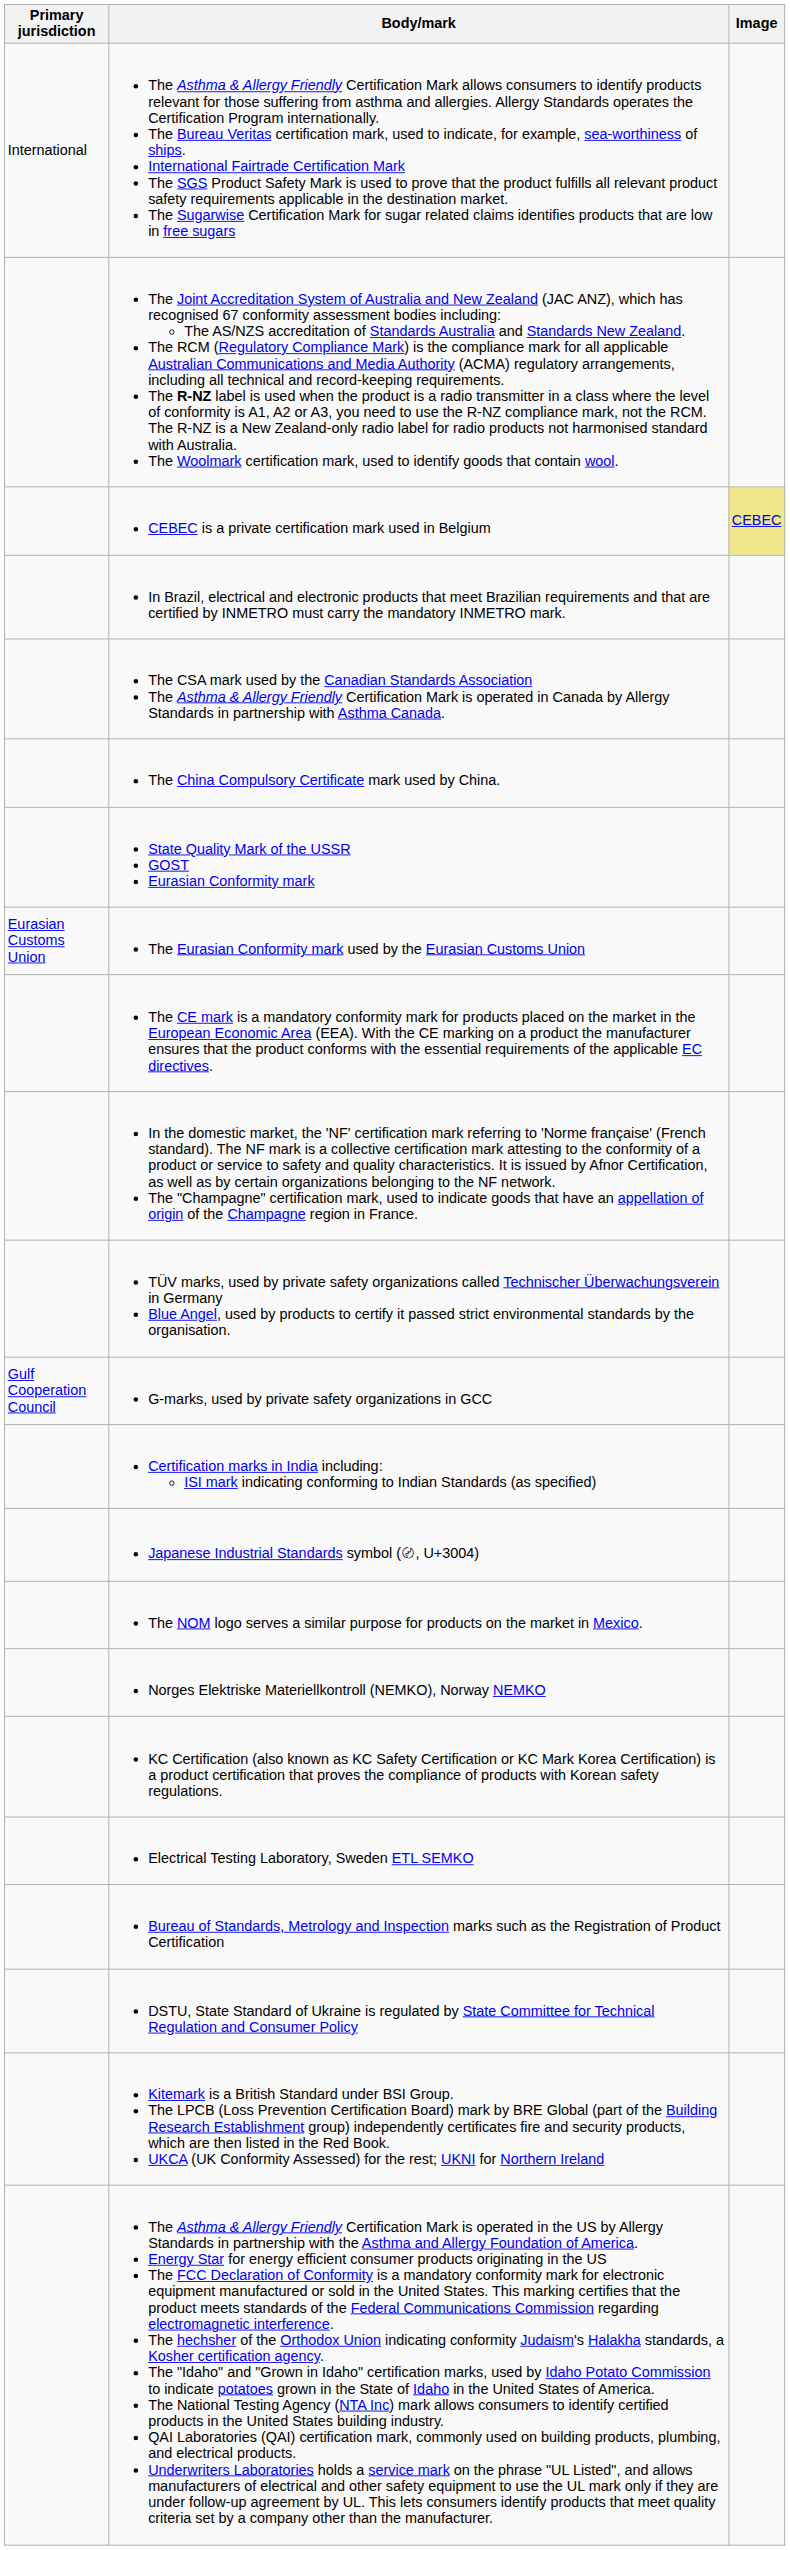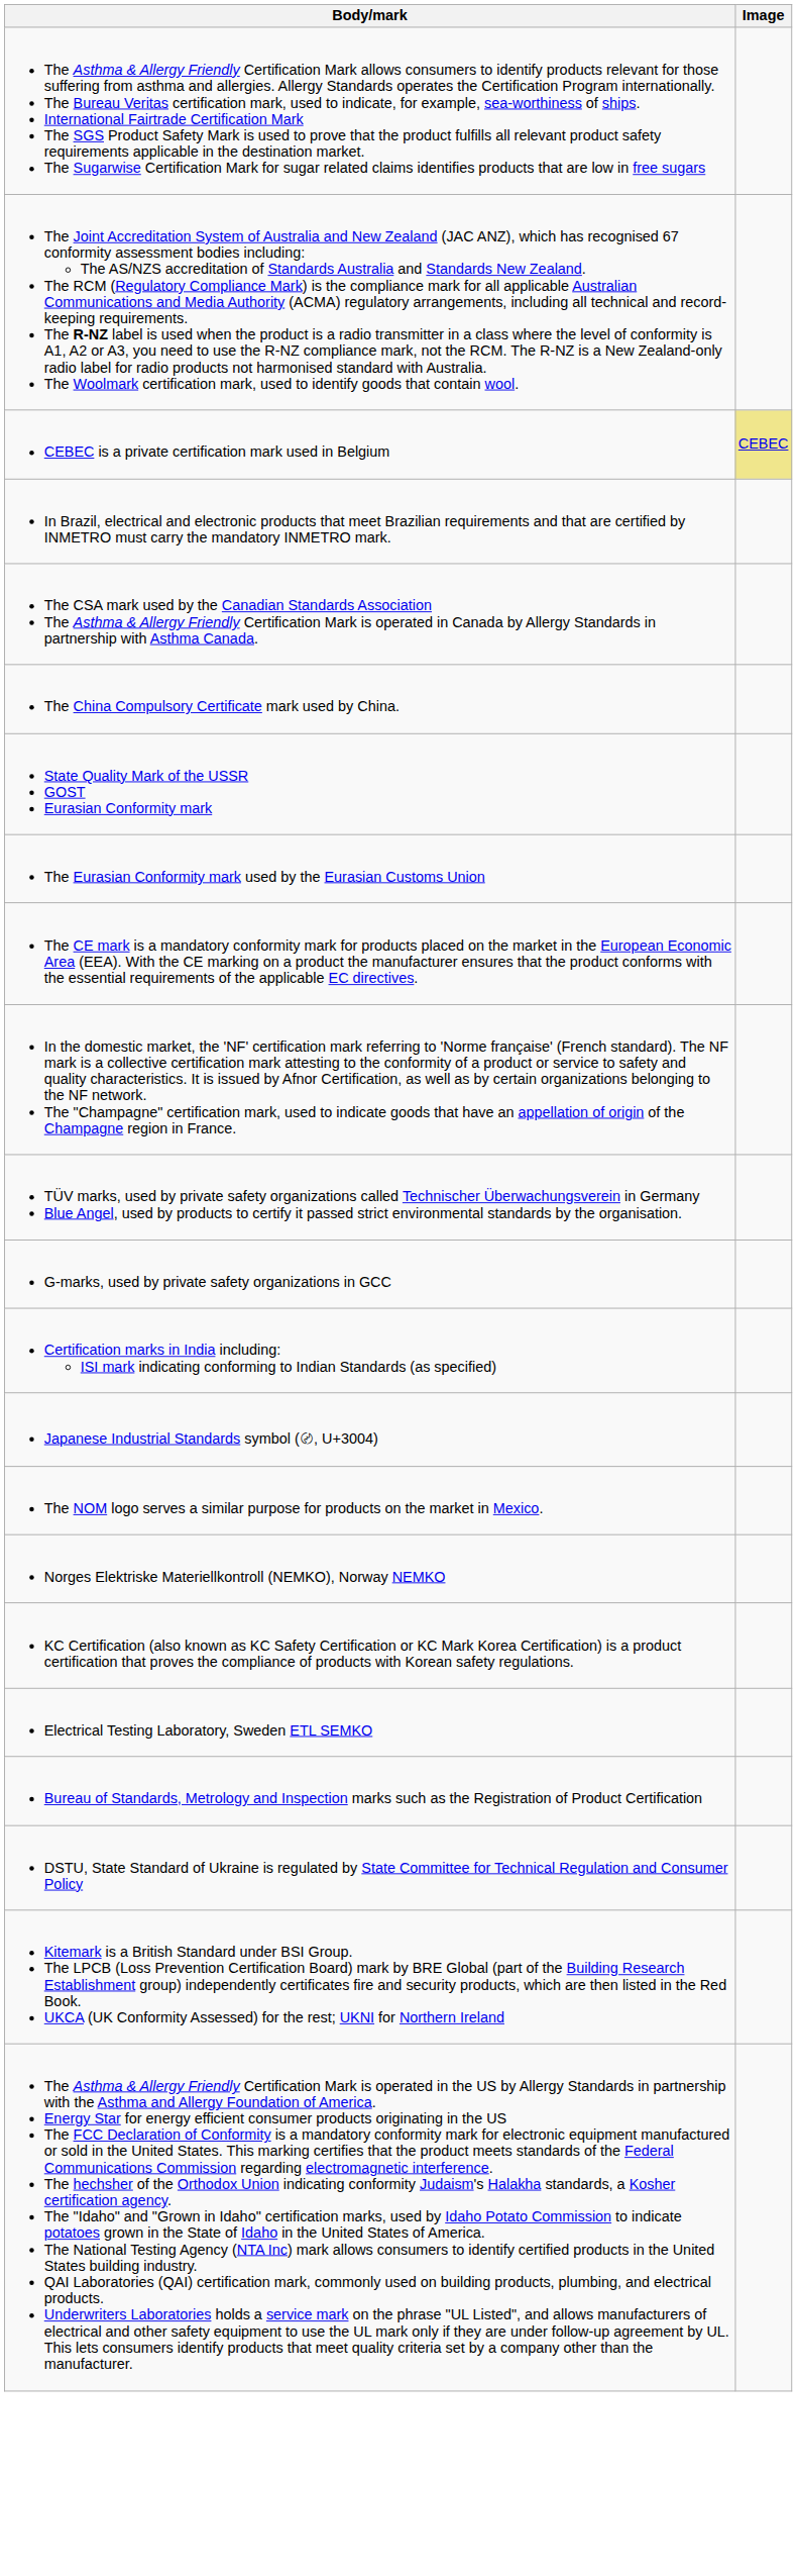 <table class="wikitable">
 <tr>
-<th>Primary jurisdiction</th>
 <th>Body/mark</th>
 <th scope="col" style="width: 10px;">Image</th>
 </tr>
 <tr>
-<td>International</td>
 <td><br><ul><li>The <em><a href='#'>Asthma & Allergy Friendly</a></em> Certification Mark allows consumers to identify products relevant for those suffering from asthma and allergies. Allergy Standards operates the Certification Program internationally.</li><li>The <a href='#'>Bureau Veritas</a> certification mark, used to indicate, for example, <a href='#'>sea-worthiness</a> of <a href='#'>ships</a>.</li><li><a href='#'>International Fairtrade Certification Mark</a></li><li>The <a href='#'>SGS</a> Product Safety Mark is used to prove that the product fulfills all relevant product safety requirements applicable in the destination market.</li><li>The <a href='#'>Sugarwise</a> Certification Mark for sugar related claims identifies products that are low in <a href='#'>free sugars</a></li></ul></td>
 <td></td>
 </tr>
 <tr>
-<td><br></td>
 <td><br><ul><li>The <a href='#'>Joint Accreditation System of Australia and New Zealand</a> (JAC ANZ), which has recognised 67 conformity assessment bodies including:<ul><li>The AS/NZS accreditation of <a href='#'>Standards Australia</a> and <a href='#'>Standards New Zealand</a>.</li></ul></li><li>The RCM (<a href='#'>Regulatory Compliance Mark</a>) is the compliance mark for all applicable <a href='#'>Australian Communications and Media Authority</a> (ACMA) regulatory arrangements, including all technical and record-keeping requirements.</li><li>The <strong>R-NZ</strong> label is used when the product is a radio transmitter in a class where the level of conformity is A1, A2 or A3, you need to use the R-NZ compliance mark, not the RCM. The R-NZ is a New Zealand-only radio label for radio products not harmonised standard with Australia.</li><li>The <a href='#'>Woolmark</a> certification mark, used to identify goods that contain <a href='#'>wool</a>.</li></ul></td>
 <td></td>
 </tr>
 <tr>
-<td></td>
 <td><br><ul><li><a href='#'>CEBEC</a> is a private certification mark used in Belgium</li></ul></td>
 <td style="background: khaki;"> <a href='#'>CEBEC</a></td>
 </tr>
 <tr>
-<td></td>
 <td><br><ul><li>In Brazil, electrical and electronic products that meet Brazilian requirements and that are certified by INMETRO must carry the mandatory INMETRO mark.</li></ul></td>
 <td></td>
 </tr>
 <tr>
-<td></td>
 <td><br><ul><li>The CSA mark used by the <a href='#'>Canadian Standards Association</a></li><li>The <em><a href='#'>Asthma & Allergy Friendly</a></em> Certification Mark is operated in Canada by Allergy Standards in partnership with <a href='#'>Asthma Canada</a>.</li></ul></td>
 <td></td>
 </tr>
 <tr>
-<td></td>
 <td><br><ul><li>The <a href='#'>China Compulsory Certificate</a> mark used by China.</li></ul></td>
 <td></td>
 </tr>
 <tr>
-<td></td>
 <td><br><ul><li><a href='#'>State Quality Mark of the USSR</a></li><li><a href='#'>GOST</a></li><li><a href='#'>Eurasian Conformity mark</a></li></ul></td>
 <td></td>
 </tr>
 <tr>
-<td><a href='#'>Eurasian Customs Union</a></td>
 <td><br><ul><li>The <a href='#'>Eurasian Conformity mark</a> used by the <a href='#'>Eurasian Customs Union</a></li></ul></td>
 <td></td>
 </tr>
 <tr>
-<td></td>
 <td><br><ul><li>The <a href='#'>CE mark</a> is a mandatory conformity mark for products placed on the market in the <a href='#'>European Economic Area</a> (EEA). With the CE marking on a product the manufacturer ensures that the product conforms with the essential requirements of the applicable <a href='#'>EC directives</a>.</li></ul></td>
 <td></td>
 </tr>
 <tr>
-<td></td>
 <td><br><ul><li>In the domestic market, the 'NF' certification mark referring to 'Norme française' (French standard). The NF mark is a collective certification mark attesting to the conformity of a product or service to safety and quality characteristics. It is issued by Afnor Certification, as well as by certain organizations belonging to the NF network.</li><li>The "Champagne" certification mark, used to indicate goods that have an <a href='#'>appellation of origin</a> of the <a href='#'>Champagne</a> region in France.</li></ul></td>
 <td></td>
 </tr>
 <tr>
-<td></td>
 <td><br><ul><li>TÜV marks, used by private safety organizations called <a href='#'>Technischer Überwachungsverein</a> in Germany</li><li><a href='#'>Blue Angel</a>, used by products to certify it passed strict environmental standards by the organisation.</li></ul></td>
 <td></td>
 </tr>
 <tr>
-<td> <a href='#'>Gulf Cooperation Council</a></td>
 <td><br><ul><li>G-marks, used by private safety organizations in GCC</li></ul></td>
 <td></td>
 </tr>
 <tr>
-<td></td>
 <td><br><ul><li><a href='#'>Certification marks in India</a> including:<ul><li><a href='#'>ISI mark</a> indicating conforming to Indian Standards (as specified)</li></ul></li></ul></td>
 <td></td>
 </tr>
 <tr>
-<td></td>
 <td><br><ul><li><a href='#'>Japanese Industrial Standards</a> symbol (〄, U+3004)</li></ul></td>
 <td></td>
 </tr>
 <tr>
-<td></td>
 <td><br><ul><li>The <a href='#'>NOM</a> logo serves a similar purpose for products on the market in <a href='#'>Mexico</a>.</li></ul></td>
 <td></td>
 </tr>
 <tr>
-<td></td>
 <td><br><ul><li>Norges Elektriske Materiellkontroll (NEMKO), Norway <a href='#'>NEMKO</a></li></ul></td>
 <td></td>
 </tr>
 <tr>
-<td></td>
 <td><br><ul><li>KC Certification (also known as KC Safety Certification or KC Mark Korea Certification) is a product certification that proves the compliance of products with Korean safety regulations.</li></ul></td>
 <td></td>
 </tr>
 <tr>
-<td></td>
 <td><br><ul><li>Electrical Testing Laboratory, Sweden <a href='#'>ETL SEMKO</a></li></ul></td>
 <td></td>
 </tr>
 <tr>
-<td></td>
 <td><br><ul><li><a href='#'>Bureau of Standards, Metrology and Inspection</a> marks such as the Registration of Product Certification</li></ul></td>
 <td></td>
 </tr>
 <tr>
-<td></td>
 <td><br><ul><li>DSTU, State Standard of Ukraine is regulated by <a href='#'>State Committee for Technical Regulation and Consumer Policy</a></li></ul></td>
 <td></td>
 </tr>
 <tr>
-<td></td>
 <td><br><ul><li><a href='#'>Kitemark</a> is a British Standard under BSI Group.</li><li>The LPCB (Loss Prevention Certification Board) mark by BRE Global (part of the <a href='#'>Building Research Establishment</a> group) independently certificates fire and security products, which are then listed in the Red Book.</li><li><a href='#'>UKCA</a> (UK Conformity Assessed) for the rest; <a href='#'>UKNI</a> for <a href='#'>Northern Ireland</a></li></ul></td>
 <td></td>
 </tr>
 <tr>
-<td></td>
 <td><br><ul><li>The <em><a href='#'>Asthma & Allergy Friendly</a></em> Certification Mark is operated in the US by Allergy Standards in partnership with the <a href='#'>Asthma and Allergy Foundation of America</a>.</li><li><a href='#'>Energy Star</a> for energy efficient consumer products originating in the US</li><li>The <a href='#'>FCC Declaration of Conformity</a> is a mandatory conformity mark for electronic equipment manufactured or sold in the United States. This marking certifies that the product meets standards of the <a href='#'>Federal Communications Commission</a> regarding <a href='#'>electromagnetic interference</a>.</li><li>The <a href='#'>hechsher</a> of the <a href='#'>Orthodox Union</a> indicating conformity <a href='#'>Judaism</a>'s <a href='#'>Halakha</a> standards, a <a href='#'>Kosher certification agency</a>.</li><li>The "Idaho" and "Grown in Idaho" certification marks, used by <a href='#'>Idaho Potato Commission</a> to indicate <a href='#'>potatoes</a> grown in the State of <a href='#'>Idaho</a> in the United States of America.</li><li>The National Testing Agency (<a href='#'>NTA Inc</a>) mark allows consumers to identify certified products in the United States building industry.</li><li>QAI Laboratories (QAI) certification mark, commonly used on building products, plumbing, and electrical products.</li><li><a href='#'>Underwriters Laboratories</a> holds a <a href='#'>service mark</a> on the phrase "UL Listed", and allows manufacturers of electrical and other safety equipment to use the UL mark only if they are under follow-up agreement by UL. This lets consumers identify products that meet quality criteria set by a company other than the manufacturer.</li></ul></td>
 <td></td>
 </tr>
 </table>
